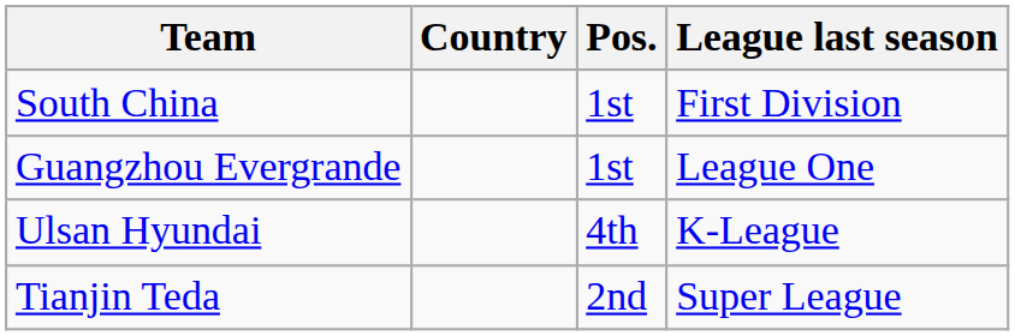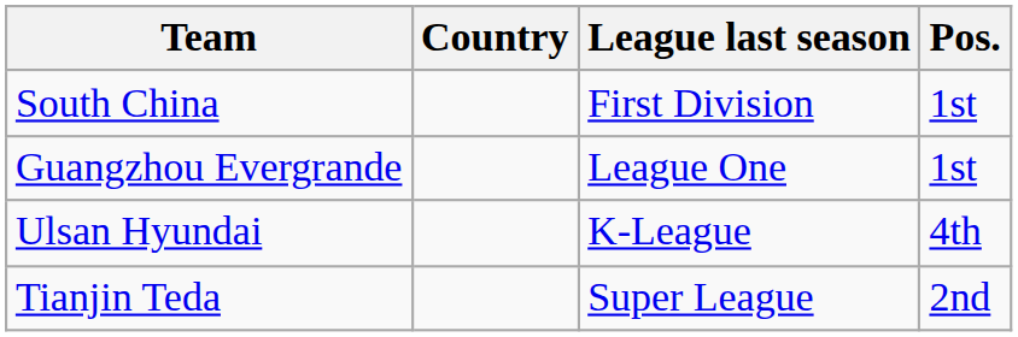 <table class="wikitable sortable">
 <tr>
 <th>Team</th>
 <th>Country</th>
+<th>League last season</th>
 <th>Pos.</th>
-<th>League last season</th>
 </tr>
 <tr>
 <td><a href='#'>South China</a></td>
 <td></td>
+<td><a href='#'>First Division</a></td>
 <td><a href='#'>1st</a></td>
-<td><a href='#'>First Division</a></td>
 </tr>
 <tr>
 <td><a href='#'>Guangzhou Evergrande</a></td>
 <td></td>
+<td><a href='#'>League One</a></td>
 <td><a href='#'>1st</a></td>
-<td><a href='#'>League One</a></td>
 </tr>
 <tr>
 <td><a href='#'>Ulsan Hyundai</a></td>
 <td></td>
+<td><a href='#'>K-League</a></td>
 <td><a href='#'>4th</a></td>
-<td><a href='#'>K-League</a></td>
 </tr>
 <tr>
 <td><a href='#'>Tianjin Teda</a></td>
 <td></td>
+<td><a href='#'>Super League</a></td>
 <td><a href='#'>2nd</a></td>
-<td><a href='#'>Super League</a></td>
 </tr>
 </table>
